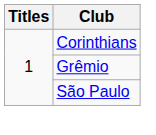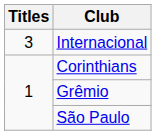 <table class="wikitable sortable">
 <tr>
 <th>Titles</th>
 <th>Club</th>
+</tr>
+<tr>
+<td align=center>3</td>
+<td><a href='#'>Internacional</a></td>
 </tr>
 <tr>
 <td rowspan=3 align=center>1</td>
 <td><a href='#'>Corinthians</a></td>
 </tr>
 <tr>
 <td><a href='#'>Grêmio</a></td>
 </tr>
 <tr>
 <td><a href='#'>São Paulo</a></td>
 </tr>
 </table>
